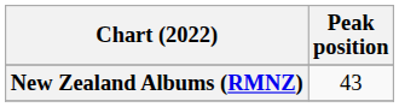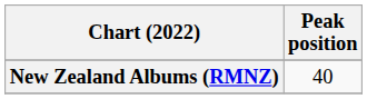 <table class="wikitable sortable plainrowheaders" style="text-align:center">
 <tr>
 <th scope="col">Chart (2022)</th>
 <th scope="col">Peak<br>position</th>
 </tr>
 <tr>
 </tr>
 <tr>
 </tr>
 <tr>
 </tr>
 <tr>
 <th scope="row">New Zealand Albums (<a href='#'>RMNZ</a>)</th>
-<td>43</td>
+<td>40</td>
 </tr>
 <tr>
 </tr>
 <tr>
 </tr>
 </table>
